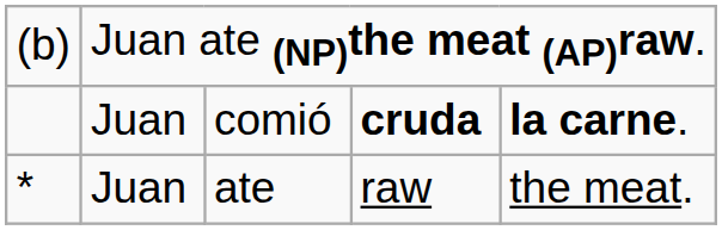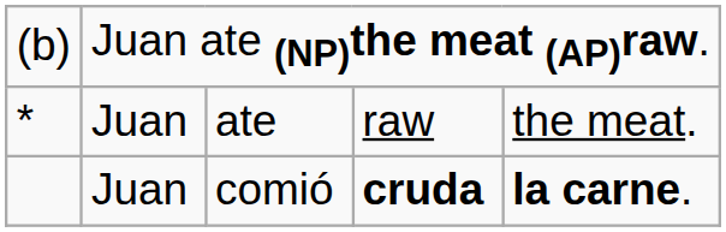 <table class="wikitable">
 <tr>
 <td>(b)</td>
 <td colspan="4">Juan ate <strong><sub>(NP)</sub>the meat <sub>(AP)</sub>raw</strong>.</td>
+</tr>
+<tr>
+<td>*</td>
+<td>Juan</td>
+<td>ate</td>
+<td><u>raw</u></td>
+<td><u>the meat</u>.</td>
 </tr>
 <tr>
 <td></td>
 <td>Juan</td>
 <td>comió</td>
 <td><strong>cruda</strong></td>
 <td><strong>la carne</strong>.</td>
 </tr>
-<tr>
-<td>*</td>
-<td>Juan</td>
-<td>ate</td>
-<td><u>raw</u></td>
-<td><u>the meat</u>.</td>
-</tr>
 </table>
